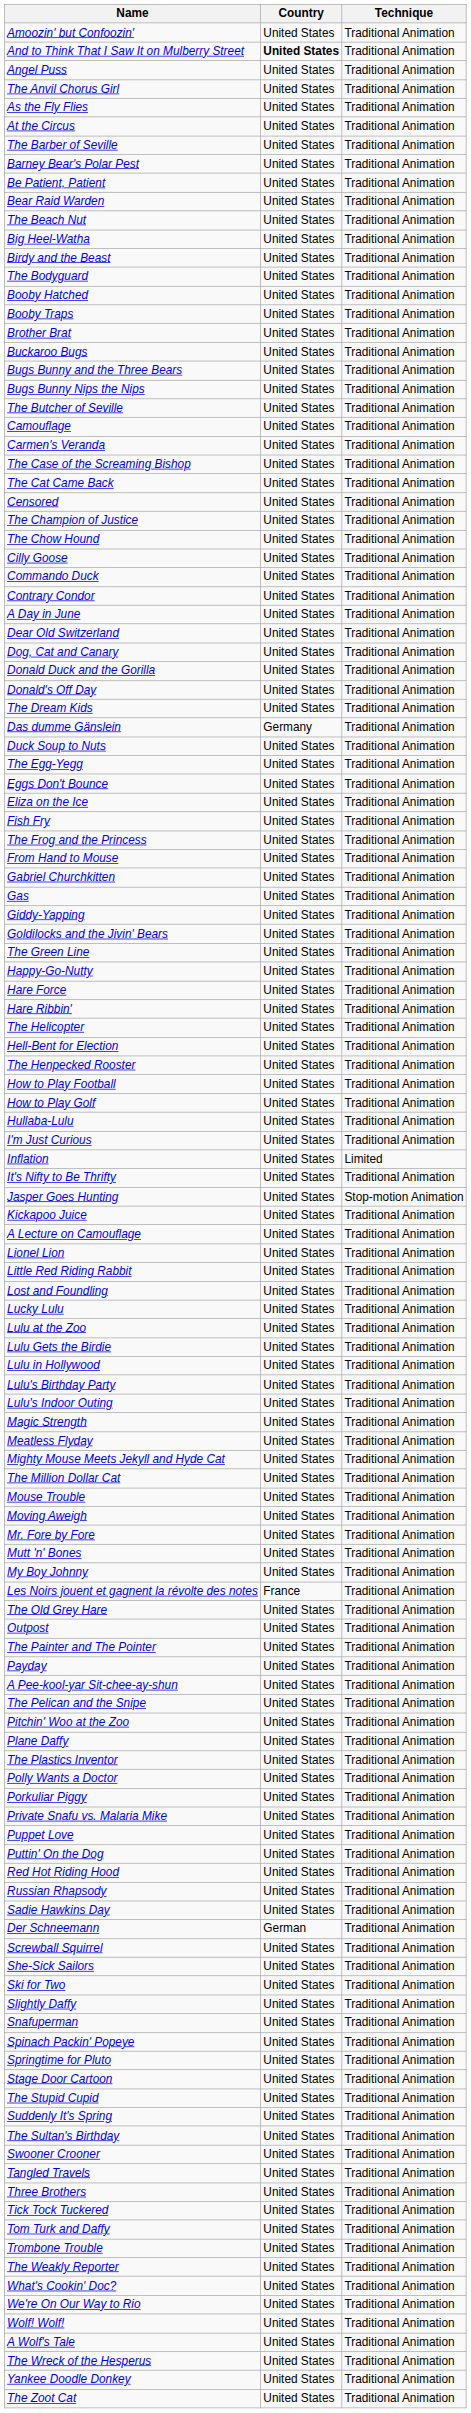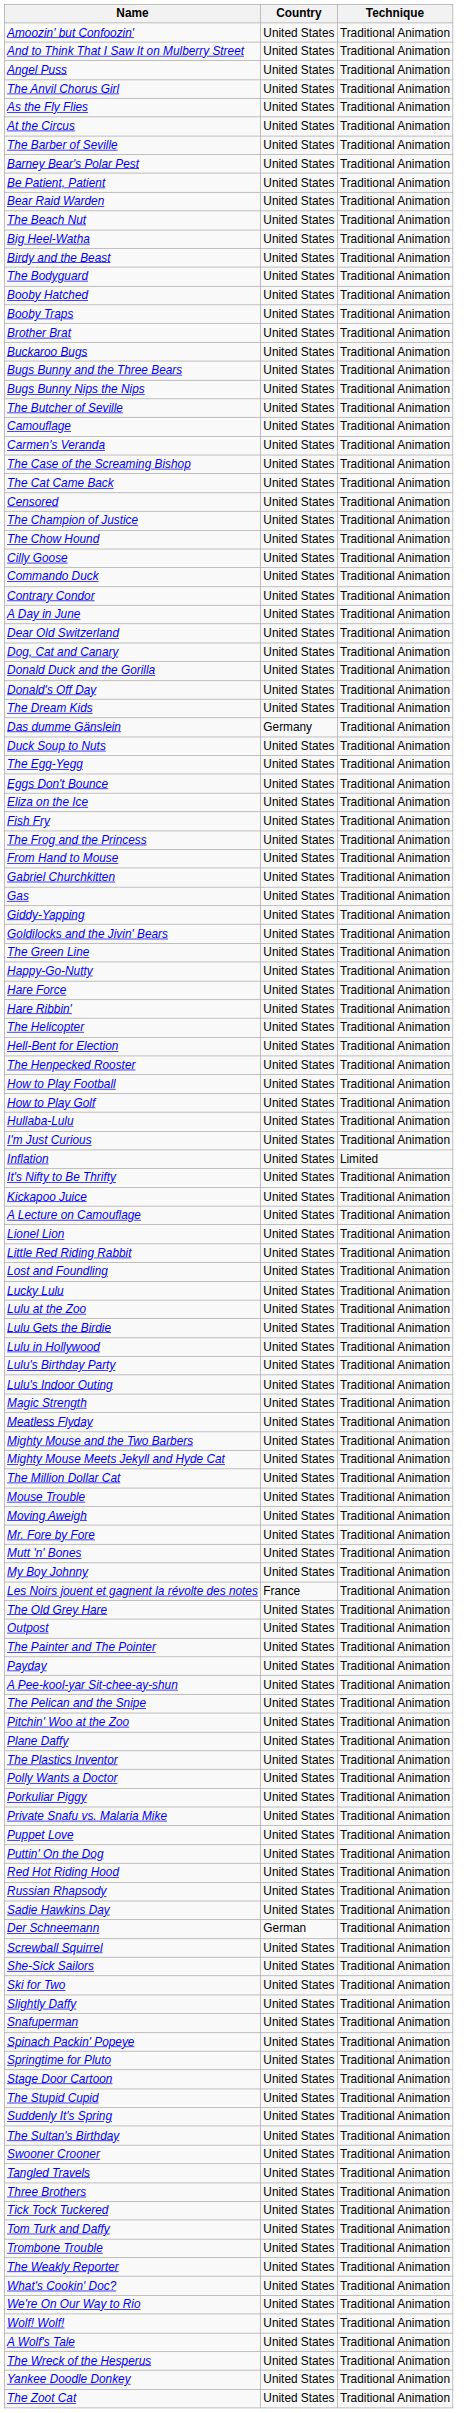 <table class="wikitable sortable">
 <tr>
 <th>Name</th>
 <th>Country</th>
 <th>Technique</th>
 </tr>
 <tr>
 <td><em><a href='#'>Amoozin' but Confoozin'</a></em></td>
 <td>United States</td>
 <td>Traditional Animation</td>
 </tr>
 <tr>
 <td><em><a href='#'>And to Think That I Saw It on Mulberry Street</a></em></td>
-<td><strong>United States</strong></td>
+<td>United States</td>
 <td>Traditional Animation</td>
 </tr>
 <tr>
 <td><em><a href='#'>Angel Puss</a></em></td>
 <td>United States</td>
 <td>Traditional Animation</td>
 </tr>
 <tr>
 <td><em><a href='#'>The Anvil Chorus Girl</a></em></td>
 <td>United States</td>
 <td>Traditional Animation</td>
 </tr>
 <tr>
 <td><em><a href='#'>As the Fly Flies</a></em></td>
 <td>United States</td>
 <td>Traditional Animation</td>
 </tr>
 <tr>
 <td><em><a href='#'>At the Circus</a></em></td>
 <td>United States</td>
 <td>Traditional Animation</td>
 </tr>
 <tr>
 <td><em><a href='#'>The Barber of Seville</a></em></td>
 <td>United States</td>
 <td>Traditional Animation</td>
 </tr>
 <tr>
 <td><em><a href='#'>Barney Bear's Polar Pest</a></em></td>
 <td>United States</td>
 <td>Traditional Animation</td>
 </tr>
 <tr>
 <td><em><a href='#'>Be Patient, Patient</a></em></td>
 <td>United States</td>
 <td>Traditional Animation</td>
 </tr>
 <tr>
 <td><em><a href='#'>Bear Raid Warden</a></em></td>
 <td>United States</td>
 <td>Traditional Animation</td>
 </tr>
 <tr>
 <td><em><a href='#'>The Beach Nut</a></em></td>
 <td>United States</td>
 <td>Traditional Animation</td>
 </tr>
 <tr>
 <td><em><a href='#'>Big Heel-Watha</a></em></td>
 <td>United States</td>
 <td>Traditional Animation</td>
 </tr>
 <tr>
 <td><em><a href='#'>Birdy and the Beast</a></em></td>
 <td>United States</td>
 <td>Traditional Animation</td>
 </tr>
 <tr>
 <td><em><a href='#'>The Bodyguard</a></em></td>
 <td>United States</td>
 <td>Traditional Animation</td>
 </tr>
 <tr>
 <td><em><a href='#'>Booby Hatched</a></em></td>
 <td>United States</td>
 <td>Traditional Animation</td>
 </tr>
 <tr>
 <td><em><a href='#'>Booby Traps</a></em></td>
 <td>United States</td>
 <td>Traditional Animation</td>
 </tr>
 <tr>
 <td><em><a href='#'>Brother Brat</a></em></td>
 <td>United States</td>
 <td>Traditional Animation</td>
 </tr>
 <tr>
 <td><em><a href='#'>Buckaroo Bugs</a></em></td>
 <td>United States</td>
 <td>Traditional Animation</td>
 </tr>
 <tr>
 <td><em><a href='#'>Bugs Bunny and the Three Bears</a></em></td>
 <td>United States</td>
 <td>Traditional Animation</td>
 </tr>
 <tr>
 <td><em><a href='#'>Bugs Bunny Nips the Nips</a></em></td>
 <td>United States</td>
 <td>Traditional Animation</td>
 </tr>
 <tr>
 <td><em><a href='#'>The Butcher of Seville</a></em></td>
 <td>United States</td>
 <td>Traditional Animation</td>
 </tr>
 <tr>
 <td><em><a href='#'>Camouflage</a></em></td>
 <td>United States</td>
 <td>Traditional Animation</td>
 </tr>
 <tr>
 <td><em><a href='#'>Carmen's Veranda</a></em></td>
 <td>United States</td>
 <td>Traditional Animation</td>
 </tr>
 <tr>
 <td><em><a href='#'>The Case of the Screaming Bishop</a></em></td>
 <td>United States</td>
 <td>Traditional Animation</td>
 </tr>
 <tr>
 <td><em><a href='#'>The Cat Came Back</a></em></td>
 <td>United States</td>
 <td>Traditional Animation</td>
 </tr>
 <tr>
 <td><em><a href='#'>Censored</a></em></td>
 <td>United States</td>
 <td>Traditional Animation</td>
 </tr>
 <tr>
 <td><em><a href='#'>The Champion of Justice</a></em></td>
 <td>United States</td>
 <td>Traditional Animation</td>
 </tr>
 <tr>
 <td><em><a href='#'>The Chow Hound</a></em></td>
 <td>United States</td>
 <td>Traditional Animation</td>
 </tr>
 <tr>
 <td><em><a href='#'>Cilly Goose</a></em></td>
 <td>United States</td>
 <td>Traditional Animation</td>
 </tr>
 <tr>
 <td><em><a href='#'>Commando Duck</a></em></td>
 <td>United States</td>
 <td>Traditional Animation</td>
 </tr>
 <tr>
 <td><em><a href='#'>Contrary Condor</a></em></td>
 <td>United States</td>
 <td>Traditional Animation</td>
 </tr>
 <tr>
 <td><em><a href='#'>A Day in June</a></em></td>
 <td>United States</td>
 <td>Traditional Animation</td>
 </tr>
 <tr>
 <td><em><a href='#'>Dear Old Switzerland</a></em></td>
 <td>United States</td>
 <td>Traditional Animation</td>
 </tr>
 <tr>
 <td><em><a href='#'>Dog, Cat and Canary</a></em></td>
 <td>United States</td>
 <td>Traditional Animation</td>
 </tr>
 <tr>
 <td><em><a href='#'>Donald Duck and the Gorilla</a></em></td>
 <td>United States</td>
 <td>Traditional Animation</td>
 </tr>
 <tr>
 <td><em><a href='#'>Donald's Off Day</a></em></td>
 <td>United States</td>
 <td>Traditional Animation</td>
 </tr>
 <tr>
 <td><em><a href='#'>The Dream Kids</a></em></td>
 <td>United States</td>
 <td>Traditional Animation</td>
 </tr>
 <tr>
 <td><em><a href='#'>Das dumme Gänslein</a></em></td>
 <td>Germany</td>
 <td>Traditional Animation</td>
 </tr>
 <tr>
 <td><em><a href='#'>Duck Soup to Nuts</a></em></td>
 <td>United States</td>
 <td>Traditional Animation</td>
 </tr>
 <tr>
 <td><em><a href='#'>The Egg-Yegg</a></em></td>
 <td>United States</td>
 <td>Traditional Animation</td>
 </tr>
 <tr>
 <td><em><a href='#'>Eggs Don't Bounce</a></em></td>
 <td>United States</td>
 <td>Traditional Animation</td>
 </tr>
 <tr>
 <td><em><a href='#'>Eliza on the Ice</a></em></td>
 <td>United States</td>
 <td>Traditional Animation</td>
 </tr>
 <tr>
 <td><em><a href='#'>Fish Fry</a></em></td>
 <td>United States</td>
 <td>Traditional Animation</td>
 </tr>
 <tr>
 <td><em><a href='#'>The Frog and the Princess</a></em></td>
 <td>United States</td>
 <td>Traditional Animation</td>
 </tr>
 <tr>
 <td><em><a href='#'>From Hand to Mouse</a></em></td>
 <td>United States</td>
 <td>Traditional Animation</td>
 </tr>
 <tr>
 <td><em><a href='#'>Gabriel Churchkitten</a></em></td>
 <td>United States</td>
 <td>Traditional Animation</td>
 </tr>
 <tr>
 <td><em><a href='#'>Gas</a></em></td>
 <td>United States</td>
 <td>Traditional Animation</td>
 </tr>
 <tr>
 <td><em><a href='#'>Giddy-Yapping</a></em></td>
 <td>United States</td>
 <td>Traditional Animation</td>
 </tr>
 <tr>
 <td><em><a href='#'>Goldilocks and the Jivin' Bears</a></em></td>
 <td>United States</td>
 <td>Traditional Animation</td>
 </tr>
 <tr>
 <td><em><a href='#'>The Green Line</a></em></td>
 <td>United States</td>
 <td>Traditional Animation</td>
 </tr>
 <tr>
 <td><em><a href='#'>Happy-Go-Nutty</a></em></td>
 <td>United States</td>
 <td>Traditional Animation</td>
 </tr>
 <tr>
 <td><em><a href='#'>Hare Force</a></em></td>
 <td>United States</td>
 <td>Traditional Animation</td>
 </tr>
 <tr>
 <td><em><a href='#'>Hare Ribbin'</a></em></td>
 <td>United States</td>
 <td>Traditional Animation</td>
 </tr>
 <tr>
 <td><em><a href='#'>The Helicopter</a></em></td>
 <td>United States</td>
 <td>Traditional Animation</td>
 </tr>
 <tr>
 <td><em><a href='#'>Hell-Bent for Election</a></em></td>
 <td>United States</td>
 <td>Traditional Animation</td>
 </tr>
 <tr>
 <td><em><a href='#'>The Henpecked Rooster</a></em></td>
 <td>United States</td>
 <td>Traditional Animation</td>
 </tr>
 <tr>
 <td><em><a href='#'>How to Play Football</a></em></td>
 <td>United States</td>
 <td>Traditional Animation</td>
 </tr>
 <tr>
 <td><em><a href='#'>How to Play Golf</a></em></td>
 <td>United States</td>
 <td>Traditional Animation</td>
 </tr>
 <tr>
 <td><em><a href='#'>Hullaba-Lulu</a></em></td>
 <td>United States</td>
 <td>Traditional Animation</td>
 </tr>
 <tr>
 <td><em><a href='#'>I'm Just Curious</a></em></td>
 <td>United States</td>
 <td>Traditional Animation</td>
 </tr>
 <tr>
 <td><em><a href='#'>Inflation</a></em></td>
 <td>United States</td>
 <td>Limited</td>
 </tr>
 <tr>
 <td><em><a href='#'>It's Nifty to Be Thrifty</a></em></td>
 <td>United States</td>
 <td>Traditional Animation</td>
 </tr>
 <tr>
-<td><em><a href='#'>Jasper Goes Hunting</a></em></td>
-<td>United States</td>
-<td>Stop-motion Animation</td>
-</tr>
-<tr>
 <td><em><a href='#'>Kickapoo Juice</a></em></td>
 <td>United States</td>
 <td>Traditional Animation</td>
 </tr>
 <tr>
 <td><em><a href='#'>A Lecture on Camouflage</a></em></td>
 <td>United States</td>
 <td>Traditional Animation</td>
 </tr>
 <tr>
 <td><em><a href='#'>Lionel Lion</a></em></td>
 <td>United States</td>
 <td>Traditional Animation</td>
 </tr>
 <tr>
 <td><em><a href='#'>Little Red Riding Rabbit</a></em></td>
 <td>United States</td>
 <td>Traditional Animation</td>
 </tr>
 <tr>
 <td><em><a href='#'>Lost and Foundling</a></em></td>
 <td>United States</td>
 <td>Traditional Animation</td>
 </tr>
 <tr>
 <td><em><a href='#'>Lucky Lulu</a></em></td>
 <td>United States</td>
 <td>Traditional Animation</td>
 </tr>
 <tr>
 <td><em><a href='#'>Lulu at the Zoo</a></em></td>
 <td>United States</td>
 <td>Traditional Animation</td>
 </tr>
 <tr>
 <td><em><a href='#'>Lulu Gets the Birdie</a></em></td>
 <td>United States</td>
 <td>Traditional Animation</td>
 </tr>
 <tr>
 <td><em><a href='#'>Lulu in Hollywood</a></em></td>
 <td>United States</td>
 <td>Traditional Animation</td>
 </tr>
 <tr>
 <td><em><a href='#'>Lulu's Birthday Party</a></em></td>
 <td>United States</td>
 <td>Traditional Animation</td>
 </tr>
 <tr>
 <td><em><a href='#'>Lulu's Indoor Outing</a></em></td>
 <td>United States</td>
 <td>Traditional Animation</td>
 </tr>
 <tr>
 <td><em><a href='#'>Magic Strength</a></em></td>
 <td>United States</td>
 <td>Traditional Animation</td>
 </tr>
 <tr>
 <td><em><a href='#'>Meatless Flyday</a></em></td>
+<td>United States</td>
+<td>Traditional Animation</td>
+</tr>
+<tr>
+<td><em><a href='#'>Mighty Mouse and the Two Barbers</a></em></td>
 <td>United States</td>
 <td>Traditional Animation</td>
 </tr>
 <tr>
 <td><em><a href='#'>Mighty Mouse Meets Jekyll and Hyde Cat</a></em></td>
 <td>United States</td>
 <td>Traditional Animation</td>
 </tr>
 <tr>
 <td><em><a href='#'>The Million Dollar Cat</a></em></td>
 <td>United States</td>
 <td>Traditional Animation</td>
 </tr>
 <tr>
 <td><em><a href='#'>Mouse Trouble</a></em></td>
 <td>United States</td>
 <td>Traditional Animation</td>
 </tr>
 <tr>
 <td><em><a href='#'>Moving Aweigh</a></em></td>
 <td>United States</td>
 <td>Traditional Animation</td>
 </tr>
 <tr>
 <td><em><a href='#'>Mr. Fore by Fore</a></em></td>
 <td>United States</td>
 <td>Traditional Animation</td>
 </tr>
 <tr>
 <td><em><a href='#'>Mutt 'n' Bones</a></em></td>
 <td>United States</td>
 <td>Traditional Animation</td>
 </tr>
 <tr>
 <td><em><a href='#'>My Boy Johnny</a></em></td>
 <td>United States</td>
 <td>Traditional Animation</td>
 </tr>
 <tr>
 <td><em><a href='#'>Les Noirs jouent et gagnent la révolte des notes</a></em></td>
 <td>France</td>
 <td>Traditional Animation</td>
 </tr>
 <tr>
 <td><em><a href='#'>The Old Grey Hare</a></em></td>
 <td>United States</td>
 <td>Traditional Animation</td>
 </tr>
 <tr>
 <td><em><a href='#'>Outpost</a></em></td>
 <td>United States</td>
 <td>Traditional Animation</td>
 </tr>
 <tr>
 <td><em><a href='#'>The Painter and The Pointer</a></em></td>
 <td>United States</td>
 <td>Traditional Animation</td>
 </tr>
 <tr>
 <td><em><a href='#'>Payday</a></em></td>
 <td>United States</td>
 <td>Traditional Animation</td>
 </tr>
 <tr>
 <td><em><a href='#'>A Pee-kool-yar Sit-chee-ay-shun</a></em></td>
 <td>United States</td>
 <td>Traditional Animation</td>
 </tr>
 <tr>
 <td><em><a href='#'>The Pelican and the Snipe</a></em></td>
 <td>United States</td>
 <td>Traditional Animation</td>
 </tr>
 <tr>
 <td><em><a href='#'>Pitchin' Woo at the Zoo</a></em></td>
 <td>United States</td>
 <td>Traditional Animation</td>
 </tr>
 <tr>
 <td><em><a href='#'>Plane Daffy</a></em></td>
 <td>United States</td>
 <td>Traditional Animation</td>
 </tr>
 <tr>
 <td><em><a href='#'>The Plastics Inventor</a></em></td>
 <td>United States</td>
 <td>Traditional Animation</td>
 </tr>
 <tr>
 <td><em><a href='#'>Polly Wants a Doctor</a></em></td>
 <td>United States</td>
 <td>Traditional Animation</td>
 </tr>
 <tr>
 <td><em><a href='#'>Porkuliar Piggy</a></em></td>
 <td>United States</td>
 <td>Traditional Animation</td>
 </tr>
 <tr>
 <td><em><a href='#'>Private Snafu vs. Malaria Mike</a></em></td>
 <td>United States</td>
 <td>Traditional Animation</td>
 </tr>
 <tr>
 <td><em><a href='#'>Puppet Love</a></em></td>
 <td>United States</td>
 <td>Traditional Animation</td>
 </tr>
 <tr>
 <td><em><a href='#'>Puttin' On the Dog</a></em></td>
 <td>United States</td>
 <td>Traditional Animation</td>
 </tr>
 <tr>
 <td><em><a href='#'>Red Hot Riding Hood</a></em></td>
 <td>United States</td>
 <td>Traditional Animation</td>
 </tr>
 <tr>
 <td><em><a href='#'>Russian Rhapsody</a></em></td>
 <td>United States</td>
 <td>Traditional Animation</td>
 </tr>
 <tr>
 <td><em><a href='#'>Sadie Hawkins Day</a></em></td>
 <td>United States</td>
 <td>Traditional Animation</td>
 </tr>
 <tr>
 <td><em><a href='#'>Der Schneemann</a></em></td>
 <td>German</td>
 <td>Traditional Animation</td>
 </tr>
 <tr>
 <td><em><a href='#'>Screwball Squirrel</a></em></td>
 <td>United States</td>
 <td>Traditional Animation</td>
 </tr>
 <tr>
 <td><em><a href='#'>She-Sick Sailors</a></em></td>
 <td>United States</td>
 <td>Traditional Animation</td>
 </tr>
 <tr>
 <td><em><a href='#'>Ski for Two</a></em></td>
 <td>United States</td>
 <td>Traditional Animation</td>
 </tr>
 <tr>
 <td><em><a href='#'>Slightly Daffy</a></em></td>
 <td>United States</td>
 <td>Traditional Animation</td>
 </tr>
 <tr>
 <td><em><a href='#'>Snafuperman</a></em></td>
 <td>United States</td>
 <td>Traditional Animation</td>
 </tr>
 <tr>
 <td><em><a href='#'>Spinach Packin' Popeye</a></em></td>
 <td>United States</td>
 <td>Traditional Animation</td>
 </tr>
 <tr>
 <td><em><a href='#'>Springtime for Pluto</a></em></td>
 <td>United States</td>
 <td>Traditional Animation</td>
 </tr>
 <tr>
 <td><em><a href='#'>Stage Door Cartoon</a></em></td>
 <td>United States</td>
 <td>Traditional Animation</td>
 </tr>
 <tr>
 <td><em><a href='#'>The Stupid Cupid</a></em></td>
 <td>United States</td>
 <td>Traditional Animation</td>
 </tr>
 <tr>
 <td><em><a href='#'>Suddenly It's Spring</a></em></td>
 <td>United States</td>
 <td>Traditional Animation</td>
 </tr>
 <tr>
 <td><em><a href='#'>The Sultan's Birthday</a></em></td>
 <td>United States</td>
 <td>Traditional Animation</td>
 </tr>
 <tr>
 <td><em><a href='#'>Swooner Crooner</a></em></td>
 <td>United States</td>
 <td>Traditional Animation</td>
 </tr>
 <tr>
 <td><em><a href='#'>Tangled Travels</a></em></td>
 <td>United States</td>
 <td>Traditional Animation</td>
 </tr>
 <tr>
 <td><em><a href='#'>Three Brothers</a></em></td>
 <td>United States</td>
 <td>Traditional Animation</td>
 </tr>
 <tr>
 <td><em><a href='#'>Tick Tock Tuckered</a></em></td>
 <td>United States</td>
 <td>Traditional Animation</td>
 </tr>
 <tr>
 <td><em><a href='#'>Tom Turk and Daffy</a></em></td>
 <td>United States</td>
 <td>Traditional Animation</td>
 </tr>
 <tr>
 <td><em><a href='#'>Trombone Trouble</a></em></td>
 <td>United States</td>
 <td>Traditional Animation</td>
 </tr>
 <tr>
 <td><em><a href='#'>The Weakly Reporter</a></em></td>
 <td>United States</td>
 <td>Traditional Animation</td>
 </tr>
 <tr>
 <td><em><a href='#'>What's Cookin' Doc?</a></em></td>
 <td>United States</td>
 <td>Traditional Animation</td>
 </tr>
 <tr>
 <td><em><a href='#'>We're On Our Way to Rio</a></em></td>
 <td>United States</td>
 <td>Traditional Animation</td>
 </tr>
 <tr>
 <td><em><a href='#'>Wolf! Wolf!</a></em></td>
 <td>United States</td>
 <td>Traditional Animation</td>
 </tr>
 <tr>
 <td><em><a href='#'>A Wolf's Tale</a></em></td>
 <td>United States</td>
 <td>Traditional Animation</td>
 </tr>
 <tr>
 <td><em><a href='#'>The Wreck of the Hesperus</a></em></td>
 <td>United States</td>
 <td>Traditional Animation</td>
 </tr>
 <tr>
 <td><em><a href='#'>Yankee Doodle Donkey</a></em></td>
 <td>United States</td>
 <td>Traditional Animation</td>
 </tr>
 <tr>
 <td><em><a href='#'>The Zoot Cat</a></em></td>
 <td>United States</td>
 <td>Traditional Animation</td>
 </tr>
 </table>
